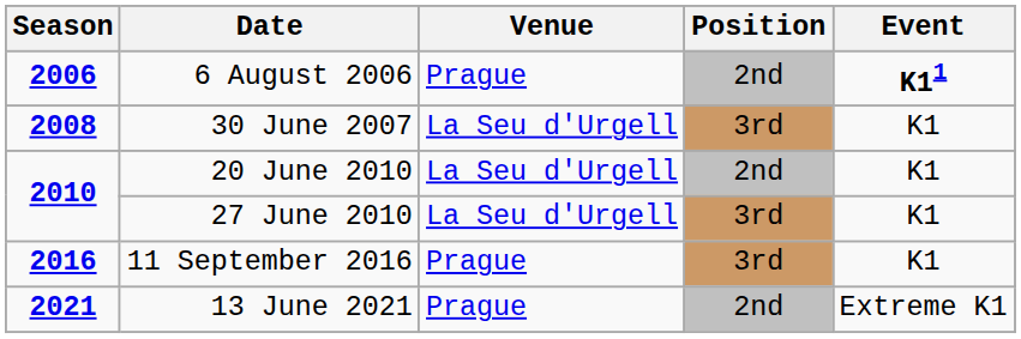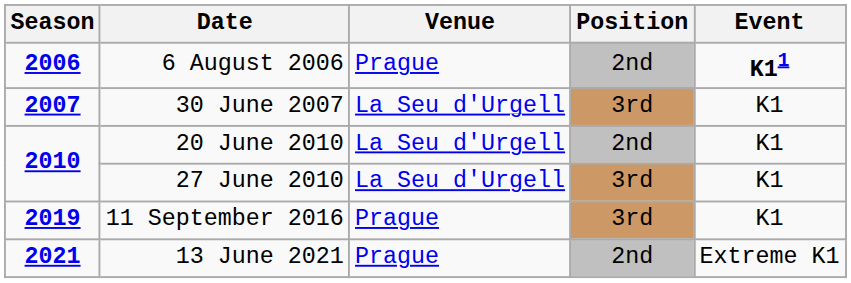 <table class="wikitable" style="text-align:center; font-size:95%;">
 <tr>
 <th>Season</th>
 <th>Date</th>
 <th>Venue</th>
 <th>Position</th>
 <th>Event</th>
 </tr>
 <tr>
 <td><strong><a href='#'>2006</a></strong></td>
 <td align=right>6 August 2006</td>
 <td align=left><a href='#'>Prague</a></td>
 <td bgcolor=silver>2nd</td>
 <td><strong>K1<sup><a href='#'>1</a></sup></strong></td>
 </tr>
 <tr>
-<td><strong><a href='#'>2008</a></strong></td>
+<td><strong><a href='#'>2007</a></strong></td>
 <td align=right>30 June 2007</td>
 <td align=left><a href='#'>La Seu d'Urgell</a></td>
 <td bgcolor=cc9966>3rd</td>
 <td>K1</td>
 </tr>
 <tr>
 <td rowspan=2><strong><a href='#'>2010</a></strong></td>
 <td align=right>20 June 2010</td>
 <td align=left><a href='#'>La Seu d'Urgell</a></td>
 <td bgcolor=silver>2nd</td>
 <td>K1</td>
 </tr>
 <tr>
 <td align=right>27 June 2010</td>
 <td align=left><a href='#'>La Seu d'Urgell</a></td>
 <td bgcolor=cc9966>3rd</td>
 <td>K1</td>
 </tr>
 <tr>
-<td><strong><a href='#'>2016</a></strong></td>
+<td><strong><a href='#'>2019</a></strong></td>
 <td align=right>11 September 2016</td>
 <td align=left><a href='#'>Prague</a></td>
 <td bgcolor=cc9966>3rd</td>
 <td>K1</td>
 </tr>
 <tr>
 <td><strong><a href='#'>2021</a></strong></td>
 <td align=right>13 June 2021</td>
 <td align=left><a href='#'>Prague</a></td>
 <td bgcolor=silver>2nd</td>
 <td>Extreme K1</td>
 </tr>
 </table>
